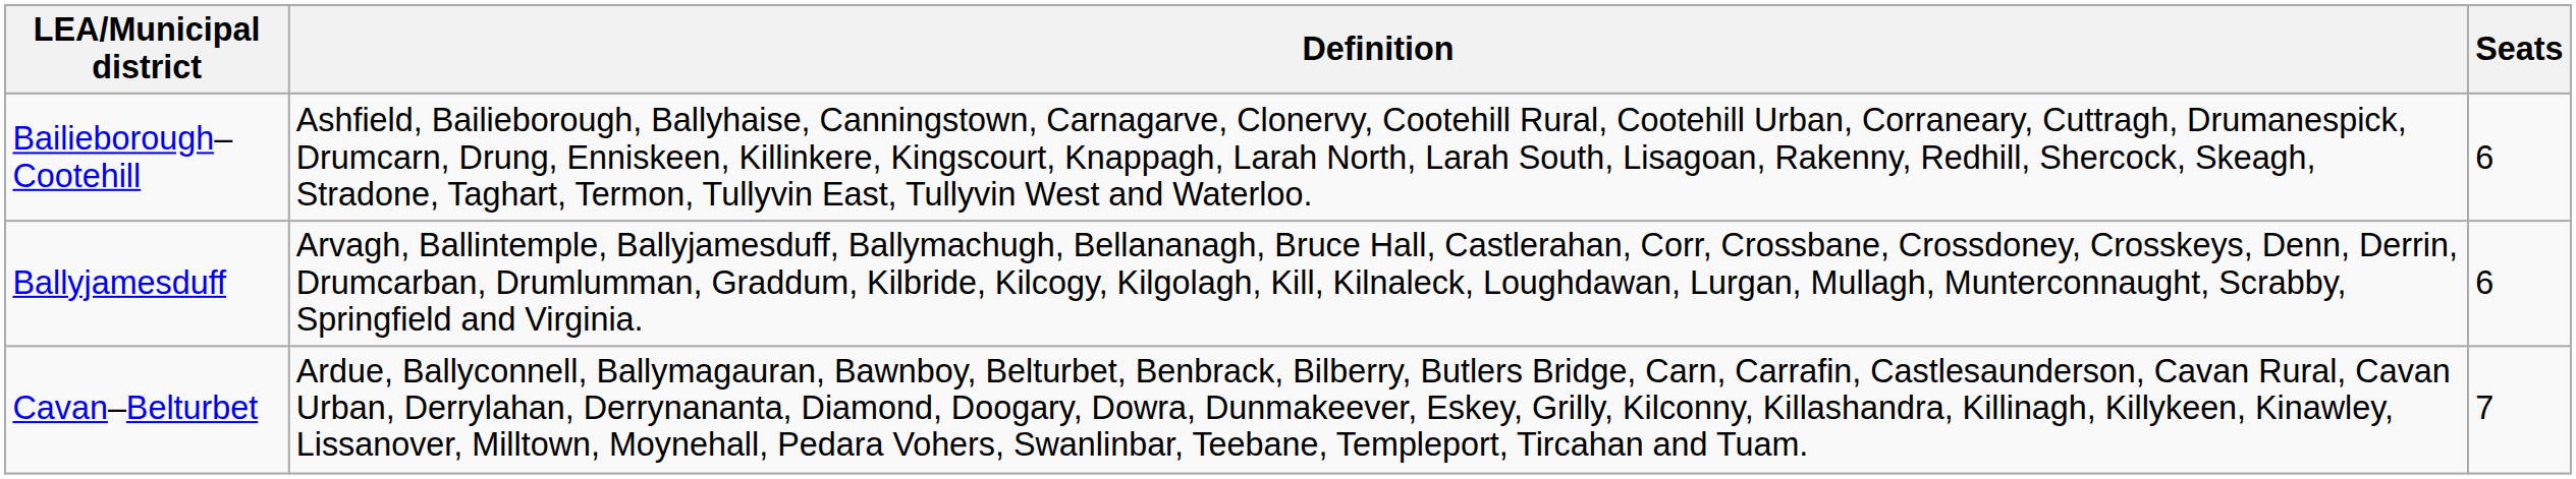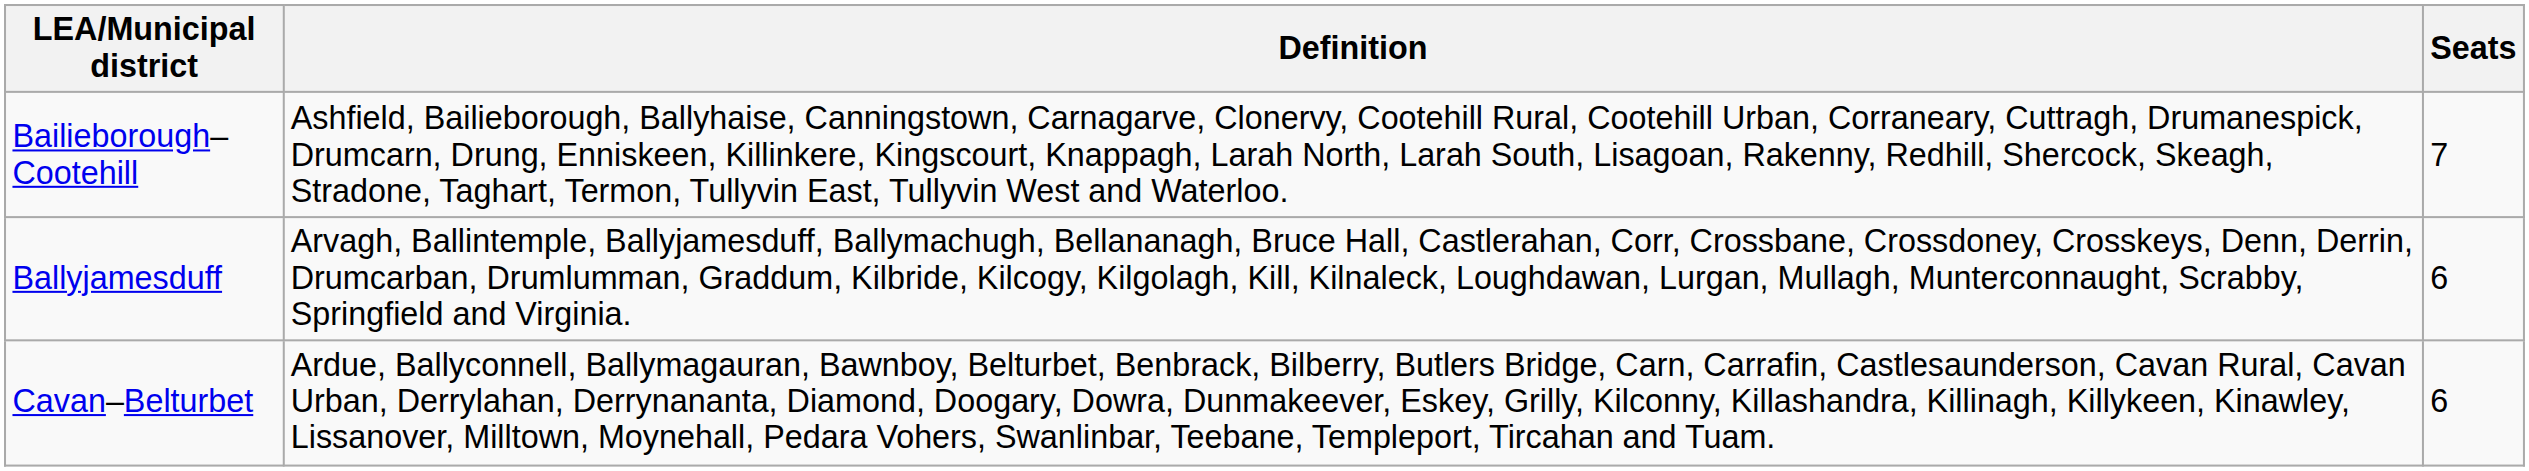 <table class="wikitable">
 <tr>
 <th>LEA/Municipal district</th>
 <th>Definition</th>
 <th>Seats</th>
 </tr>
 <tr>
 <td><a href='#'>Bailieborough</a>–<a href='#'>Cootehill</a></td>
 <td>Ashfield, Bailieborough, Ballyhaise, Canningstown, Carnagarve, Clonervy, Cootehill Rural, Cootehill Urban, Corraneary, Cuttragh, Drumanespick, Drumcarn, Drung, Enniskeen, Killinkere, Kingscourt, Knappagh, Larah North, Larah South, Lisagoan, Rakenny, Redhill, Shercock, Skeagh, Stradone, Taghart, Termon, Tullyvin East, Tullyvin West and Waterloo.</td>
-<td>6</td>
+<td>7</td>
 </tr>
 <tr>
 <td><a href='#'>Ballyjamesduff</a></td>
 <td>Arvagh, Ballintemple, Ballyjamesduff, Ballymachugh, Bellananagh, Bruce Hall, Castlerahan, Corr, Crossbane, Crossdoney, Crosskeys, Denn, Derrin, Drumcarban, Drumlumman, Graddum, Kilbride, Kilcogy, Kilgolagh, Kill, Kilnaleck, Loughdawan, Lurgan, Mullagh, Munterconnaught, Scrabby, Springfield and Virginia.</td>
 <td>6</td>
 </tr>
 <tr>
 <td><a href='#'>Cavan</a>–<a href='#'>Belturbet</a></td>
 <td>Ardue, Ballyconnell, Ballymagauran, Bawnboy, Belturbet, Benbrack, Bilberry, Butlers Bridge, Carn, Carrafin, Castlesaunderson, Cavan Rural, Cavan Urban, Derrylahan, Derrynananta, Diamond, Doogary, Dowra, Dunmakeever, Eskey, Grilly, Kilconny, Killashandra, Killinagh, Killykeen, Kinawley, Lissanover, Milltown, Moynehall, Pedara Vohers, Swanlinbar, Teebane, Templeport, Tircahan and Tuam.</td>
-<td>7</td>
+<td>6</td>
 </tr>
 </table>
